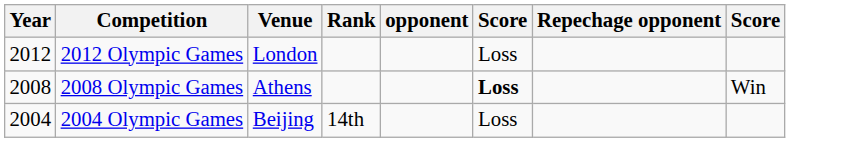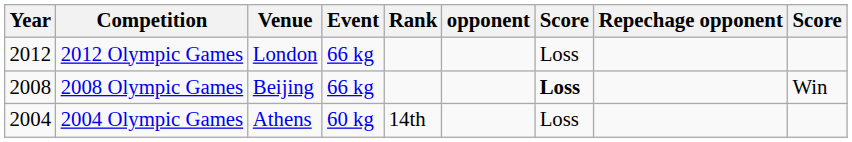 <table Class="wikitable sortable">
 <tr>
 <th>Year</th>
 <th>Competition</th>
 <th>Venue</th>
+<th>Event</th>
 <th>Rank</th>
 <th>opponent</th>
 <th>Score</th>
 <th>Repechage opponent</th>
 <th>Score</th>
 </tr>
 <tr>
 <td>2012</td>
 <td><a href='#'>2012 Olympic Games</a></td>
 <td><a href='#'>London</a></td>
+<td><a href='#'>66 kg</a></td>
 <td></td>
 <td></td>
 <td>Loss</td>
 <td></td>
 <td></td>
 </tr>
 <tr>
 <td>2008</td>
 <td><a href='#'>2008 Olympic Games</a></td>
-<td><a href='#'>Athens</a></td>
+<td><a href='#'>Beijing</a></td>
+<td><a href='#'>66 kg</a></td>
 <td></td>
 <td></td>
 <td><strong>Loss</strong></td>
 <td></td>
 <td>Win</td>
 </tr>
 <tr>
 <td>2004</td>
 <td><a href='#'>2004 Olympic Games</a></td>
-<td><a href='#'>Beijing</a></td>
+<td><a href='#'>Athens</a></td>
+<td><a href='#'>60 kg</a></td>
 <td>14th</td>
 <td></td>
 <td>Loss</td>
 <td></td>
 <td></td>
 </tr>
 </table>
